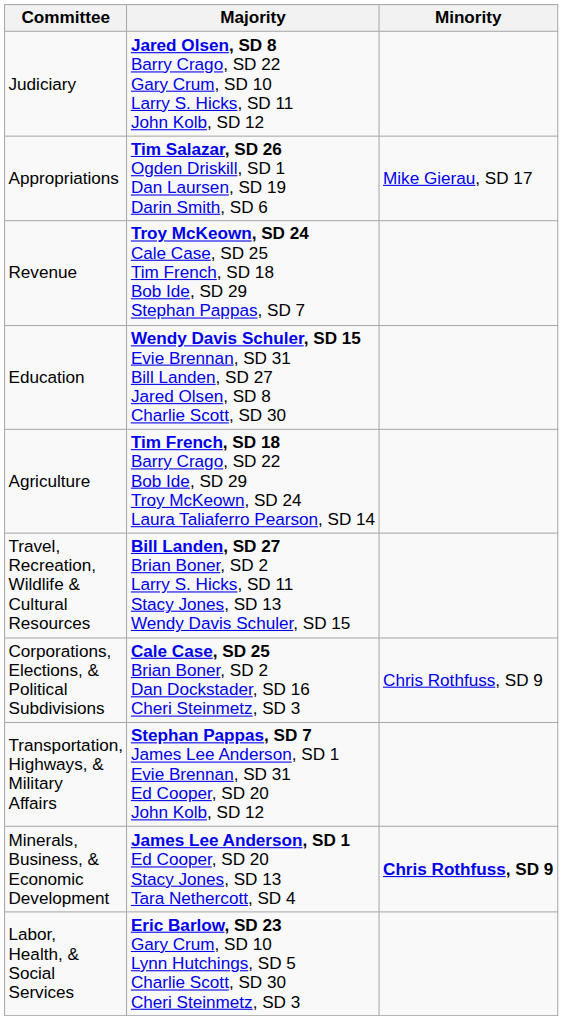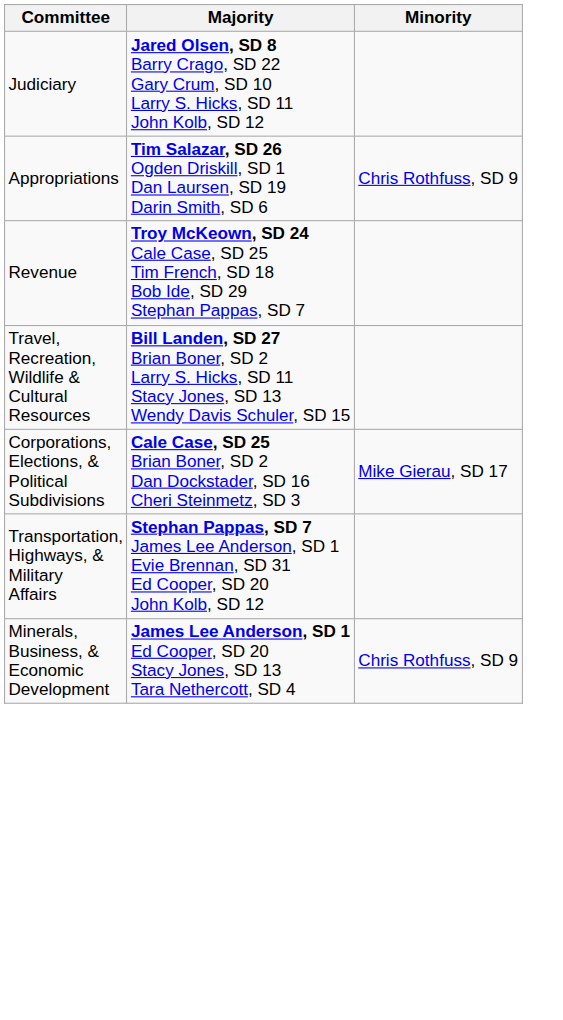 <table class="wikitable mw-collapsible mw-collapsed">
 <tr>
 <th>Committee</th>
 <th>Majority</th>
 <th>Minority</th>
 </tr>
 <tr>
 <td>Judiciary</td>
 <td><strong><a href='#'>Jared Olsen</a>, SD 8</strong><br><a href='#'>Barry Crago</a>, SD 22<br><a href='#'>Gary Crum</a>, SD 10<br><a href='#'>Larry S. Hicks</a>, SD 11<br><a href='#'>John Kolb</a>, SD 12</td>
 <td></td>
 </tr>
 <tr>
 <td>Appropriations</td>
 <td><strong><a href='#'>Tim Salazar</a>, SD 26</strong><br><a href='#'>Ogden Driskill</a>, SD 1<br><a href='#'>Dan Laursen</a>, SD 19<br><a href='#'>Darin Smith</a>, SD 6</td>
-<td><a href='#'>Mike Gierau</a>, SD 17</td>
+<td><a href='#'>Chris Rothfuss</a>, SD 9</td>
 </tr>
 <tr>
 <td>Revenue</td>
 <td><strong><a href='#'>Troy McKeown</a>, SD 24</strong><br><a href='#'>Cale Case</a>, SD 25<br><a href='#'>Tim French</a>, SD 18<br><a href='#'>Bob Ide</a>, SD 29<br><a href='#'>Stephan Pappas</a>, SD 7</td>
-<td></td>
-</tr>
-<tr>
-<td>Education</td>
-<td><strong><a href='#'>Wendy Davis Schuler</a>, SD 15</strong><br><a href='#'>Evie Brennan</a>, SD 31<br><a href='#'>Bill Landen</a>, SD 27<br><a href='#'>Jared Olsen</a>, SD 8<br><a href='#'>Charlie Scott</a>, SD 30</td>
-<td></td>
-</tr>
-<tr>
-<td>Agriculture</td>
-<td><strong><a href='#'>Tim French</a>, SD 18</strong><br><a href='#'>Barry Crago</a>, SD 22<br><a href='#'>Bob Ide</a>, SD 29<br><a href='#'>Troy McKeown</a>, SD 24<br><a href='#'>Laura Taliaferro Pearson</a>, SD 14</td>
 <td></td>
 </tr>
 <tr>
 <td>Travel,<br>Recreation,<br>Wildlife &<br>Cultural<br>Resources</td>
 <td><strong><a href='#'>Bill Landen</a>, SD 27</strong><br><a href='#'>Brian Boner</a>, SD 2<br><a href='#'>Larry S. Hicks</a>, SD 11<br><a href='#'>Stacy Jones</a>, SD 13<br><a href='#'>Wendy Davis Schuler</a>, SD 15</td>
 <td></td>
 </tr>
 <tr>
 <td>Corporations,<br>Elections, &<br>Political<br>Subdivisions</td>
 <td><strong><a href='#'>Cale Case</a>, SD 25</strong><br><a href='#'>Brian Boner</a>, SD 2<br><a href='#'>Dan Dockstader</a>, SD 16<br><a href='#'>Cheri Steinmetz</a>, SD 3</td>
-<td><a href='#'>Chris Rothfuss</a>, SD 9</td>
+<td><a href='#'>Mike Gierau</a>, SD 17</td>
 </tr>
 <tr>
 <td>Transportation,<br>Highways, &<br>Military<br>Affairs</td>
 <td><strong><a href='#'>Stephan Pappas</a>, SD 7</strong><br><a href='#'>James Lee Anderson</a>, SD 1<br><a href='#'>Evie Brennan</a>, SD 31<br><a href='#'>Ed Cooper</a>, SD 20<br><a href='#'>John Kolb</a>, SD 12</td>
 <td></td>
 </tr>
 <tr>
 <td>Minerals,<br>Business, &<br>Economic<br>Development</td>
 <td><strong><a href='#'>James Lee Anderson</a>, SD 1</strong><br><a href='#'>Ed Cooper</a>, SD 20<br><a href='#'>Stacy Jones</a>, SD 13<br><a href='#'>Tara Nethercott</a>, SD 4</td>
-<td><strong><a href='#'>Chris Rothfuss</a>, SD 9</strong></td>
-</tr>
-<tr>
-<td>Labor,<br>Health, &<br>Social<br>Services</td>
-<td><strong><a href='#'>Eric Barlow</a>, SD 23</strong><br><a href='#'>Gary Crum</a>, SD 10<br><a href='#'>Lynn Hutchings</a>, SD 5<br><a href='#'>Charlie Scott</a>, SD 30<br><a href='#'>Cheri Steinmetz</a>, SD 3</td>
-<td></td>
+<td><a href='#'>Chris Rothfuss</a>, SD 9</td>
 </tr>
 </table>
